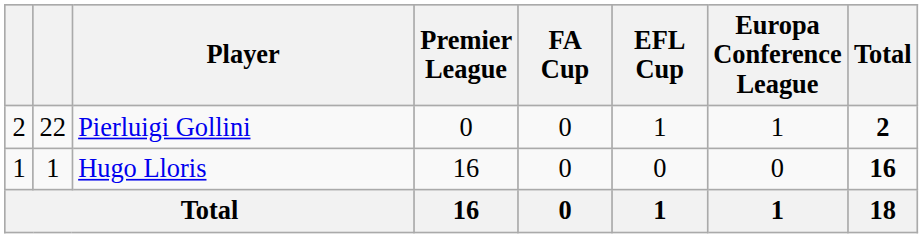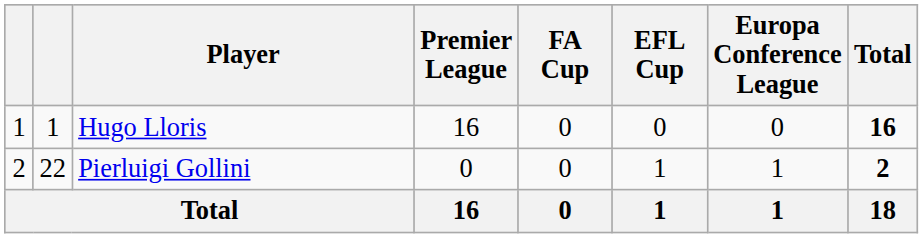 <table class="wikitable sortable" style="text-align: center;">
 <tr>
 <th width=10></th>
 <th width=10></th>
 <th width=200>Player</th>
 <th width=50>Premier League</th>
 <th width=50>FA Cup</th>
 <th width=50>EFL Cup</th>
 <th width=50>Europa Conference League</th>
 <th>Total</th>
 </tr>
 <tr>
+<td>1</td>
+<td>1</td>
+<td align="left"> <a href='#'>Hugo Lloris</a></td>
+<td>16</td>
+<td>0</td>
+<td>0</td>
+<td>0</td>
+<td><strong>16</strong></td>
+</tr>
+<tr>
 <td>2</td>
 <td>22</td>
 <td align="left"> <a href='#'>Pierluigi Gollini</a></td>
 <td>0</td>
 <td>0</td>
 <td>1</td>
 <td>1</td>
 <td><strong>2</strong></td>
 </tr>
 <tr>
-<td>1</td>
-<td>1</td>
-<td align="left"> <a href='#'>Hugo Lloris</a></td>
-<td>16</td>
-<td>0</td>
-<td>0</td>
-<td>0</td>
-<td><strong>16</strong></td>
-</tr>
-<tr>
 <th colspan="3">Total</th>
 <th>16</th>
 <th>0</th>
 <th>1</th>
 <th>1</th>
 <th>18</th>
 </tr>
 </table>
